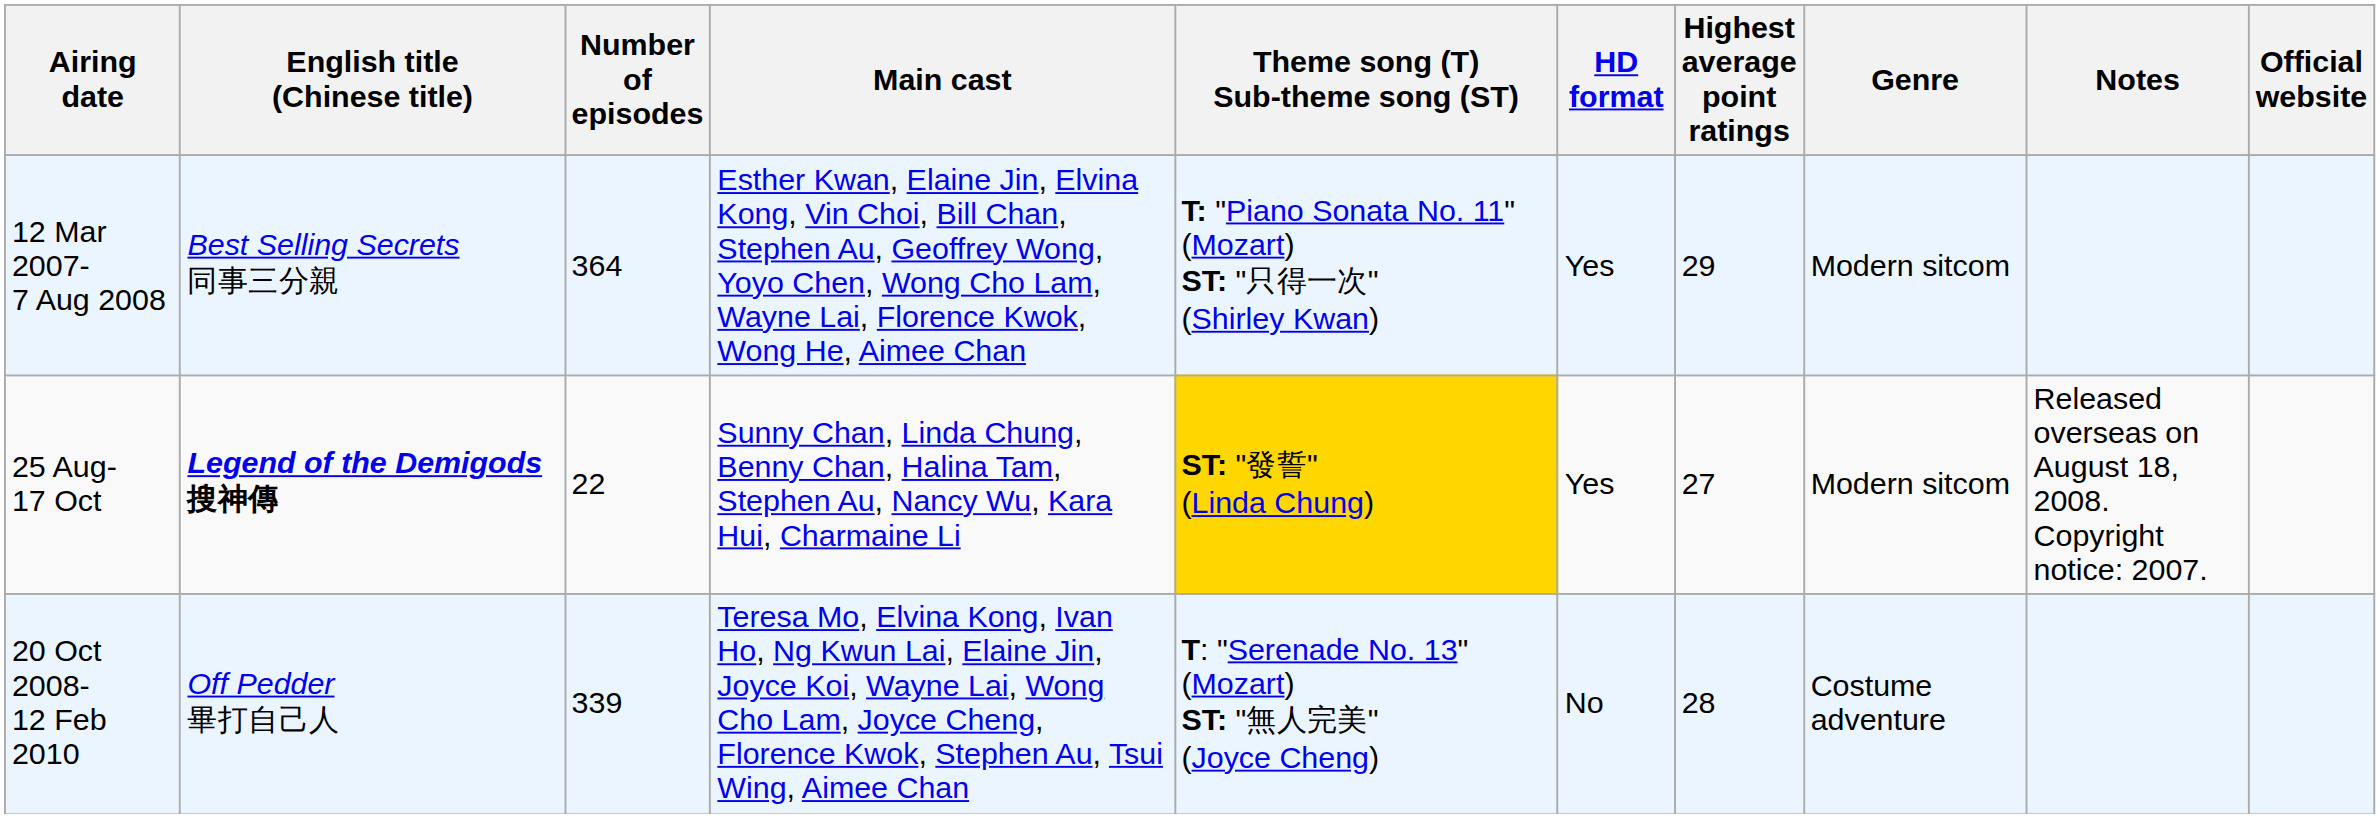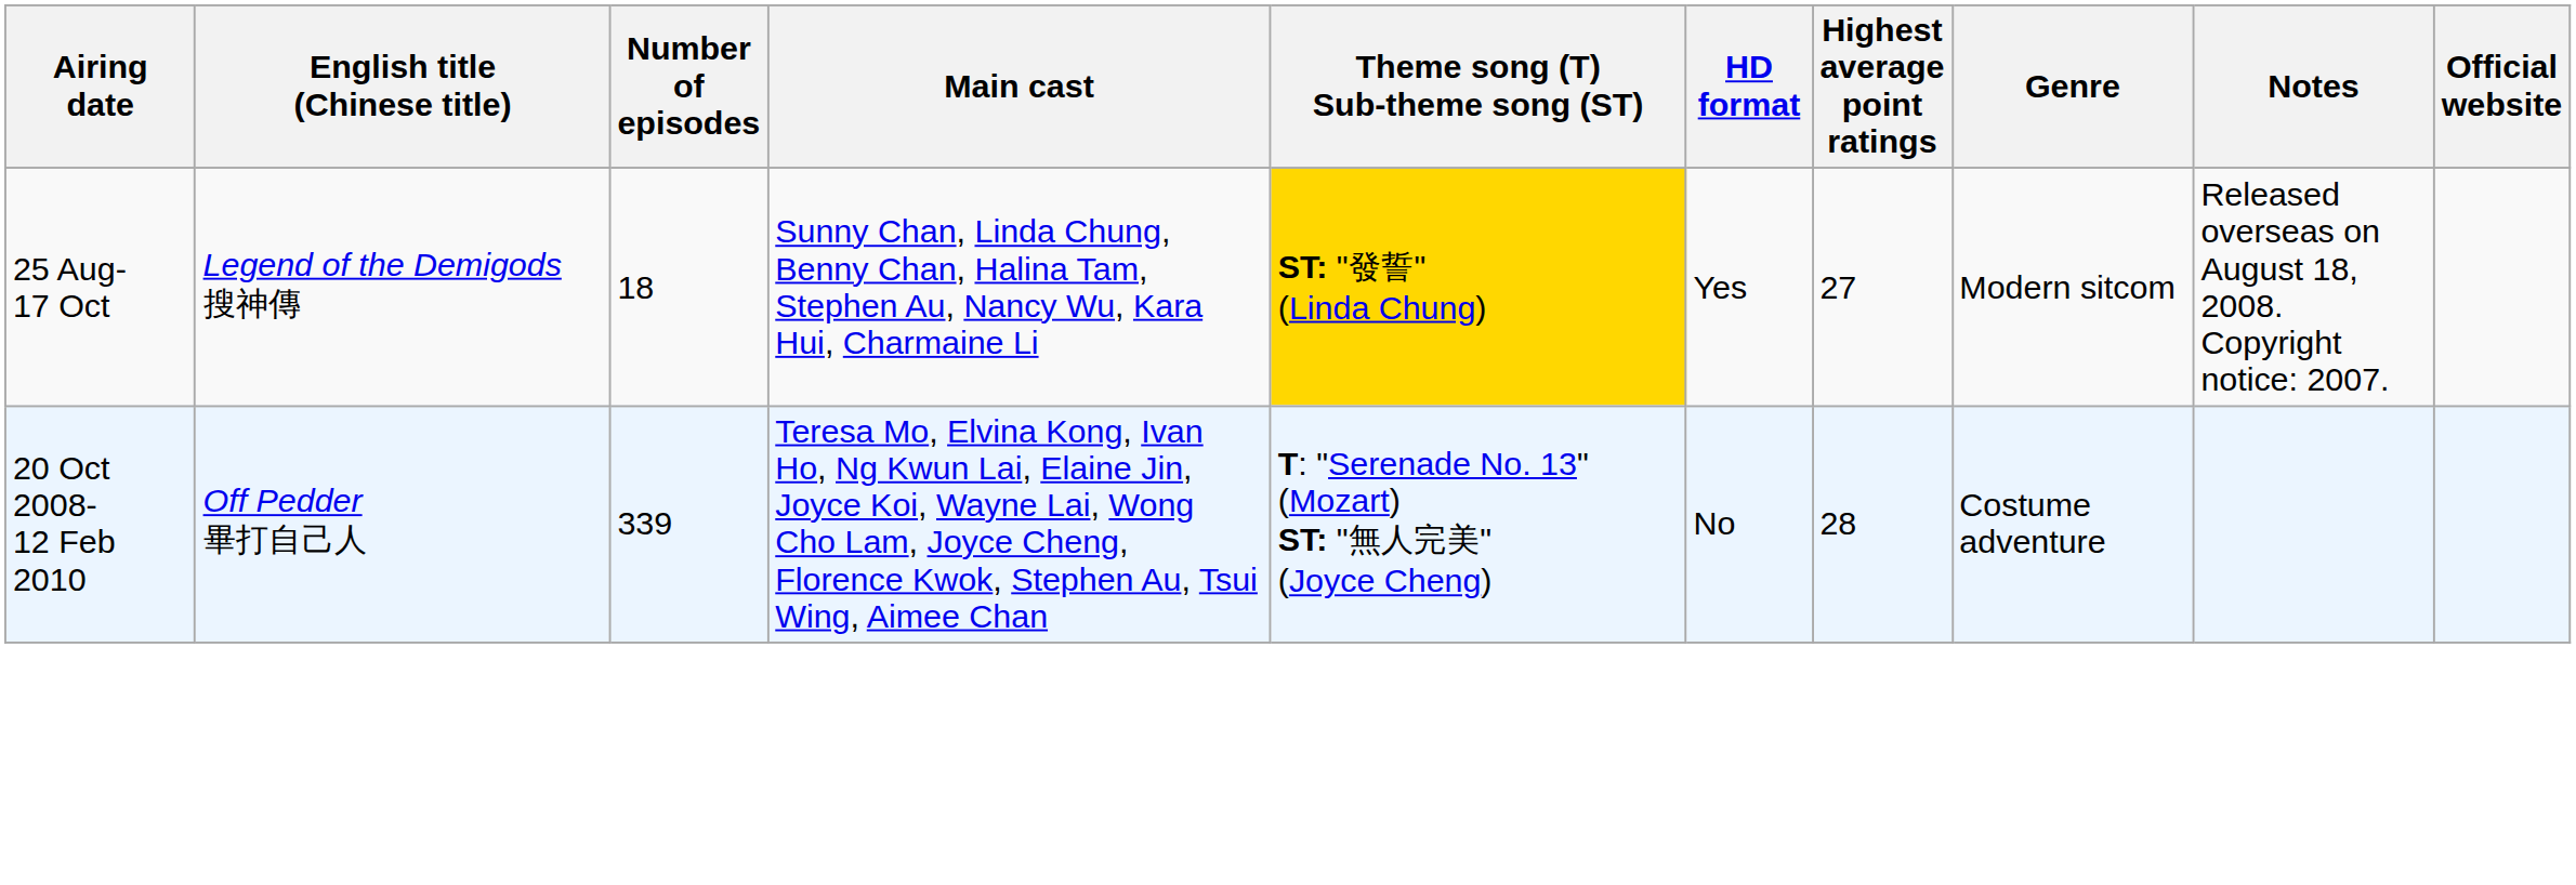 <table class="wikitable">
 <tr>
 <th align=center width=8% bgcolor="silver">Airing<br>date</th>
 <th align=center width=18% bgcolor="silver">English title <br> (Chinese title)</th>
 <th align=center width=5% bgcolor="silver">Number of episodes</th>
 <th align=center width=22% bgcolor="silver">Main cast</th>
 <th align=center width=18% bgcolor="silver">Theme song (T) <br>Sub-theme song (ST)</th>
 <th align=center width=5% bgcolor="silver"><a href='#'>HD <br> format</a></th>
 <th align=center width=2% bgcolor="silver">Highest average <br> point ratings</th>
 <th align=center width=10% bgcolor="silver">Genre</th>
 <th align=center width=10% bgcolor="silver">Notes</th>
 <th align=center width=1% bgcolor="silver">Official website</th>
 </tr>
-<tr ---- bgcolor="#ebf5ff">
-<td>12 Mar 2007-<br>7 Aug 2008</td>
-<td><em><a href='#'>Best Selling Secrets</a></em> <br> 同事三分親</td>
-<td>364</td>
-<td><a href='#'>Esther Kwan</a>, <a href='#'>Elaine Jin</a>, <a href='#'>Elvina Kong</a>, <a href='#'>Vin Choi</a>, <a href='#'>Bill Chan</a>, <a href='#'>Stephen Au</a>, <a href='#'>Geoffrey Wong</a>, <a href='#'>Yoyo Chen</a>, <a href='#'>Wong Cho Lam</a>, <a href='#'>Wayne Lai</a>, <a href='#'>Florence Kwok</a>, <a href='#'>Wong He</a>, <a href='#'>Aimee Chan</a></td>
-<td><strong>T:</strong> "<a href='#'>Piano Sonata No. 11</a>" <br>(<a href='#'>Mozart</a>) <br> <strong>ST:</strong> "只得一次" <br>(<a href='#'>Shirley Kwan</a>)</td>
-<td>Yes</td>
-<td>29 </td>
-<td>Modern sitcom</td>
-<td></td>
-<td></td>
-</tr>
 <tr>
 <td>25 Aug-<br> 17 Oct</td>
-<td><strong><em><a href='#'>Legend of the Demigods</a></em> <br> 搜神傳</strong></td>
-<td>22</td>
+<td><em><a href='#'>Legend of the Demigods</a></em> <br> 搜神傳</td>
+<td>18</td>
 <td><a href='#'>Sunny Chan</a>, <a href='#'>Linda Chung</a>, <a href='#'>Benny Chan</a>, <a href='#'>Halina Tam</a>, <a href='#'>Stephen Au</a>, <a href='#'>Nancy Wu</a>, <a href='#'>Kara Hui</a>, <a href='#'>Charmaine Li</a></td>
 <td style="background: gold;"><strong>ST:</strong> "發誓" <br> (<a href='#'>Linda Chung</a>)</td>
 <td>Yes</td>
 <td>27 </td>
 <td>Modern sitcom</td>
 <td>Released overseas on August 18, 2008. Copyright notice: 2007.</td>
 <td></td>
 </tr>
 <tr ---- bgcolor="#ebf5ff">
 <td>20 Oct 2008-<br> 12 Feb 2010</td>
 <td><em><a href='#'>Off Pedder</a></em> <br> 畢打自己人</td>
 <td>339</td>
 <td><a href='#'>Teresa Mo</a>, <a href='#'>Elvina Kong</a>, <a href='#'>Ivan Ho</a>, <a href='#'>Ng Kwun Lai</a>, <a href='#'>Elaine Jin</a>, <a href='#'>Joyce Koi</a>, <a href='#'>Wayne Lai</a>, <a href='#'>Wong Cho Lam</a>, <a href='#'>Joyce Cheng</a>, <a href='#'>Florence Kwok</a>, <a href='#'>Stephen Au</a>, <a href='#'>Tsui Wing</a>, <a href='#'>Aimee Chan</a></td>
 <td><strong>T</strong>: "<a href='#'>Serenade No. 13</a>" <br> (<a href='#'>Mozart</a>)<br><strong>ST:</strong> "無人完美" <br> (<a href='#'>Joyce Cheng</a>)</td>
 <td>No</td>
 <td>28</td>
 <td>Costume adventure</td>
 <td></td>
 <td></td>
 </tr>
 </table>
